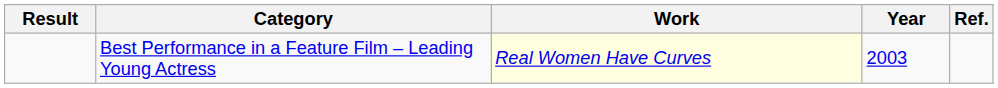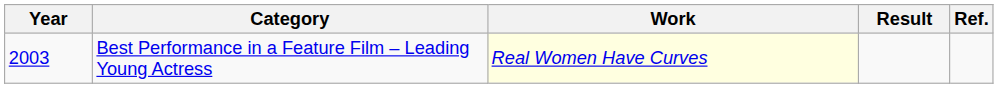 <table class=wikitable>
 <tr>
-<th scope="col" style="width:5em;">Result</th>
+<th scope="col" style="width:5em;">Year</th>
 <th scope="col" style="width:26em;">Category</th>
 <th scope="col" style="width:25em;">Work</th>
-<th scope="col" style="width:5em;">Year</th>
+<th scope="col" style="width:5em;">Result</th>
 <th>Ref.</th>
 </tr>
 <tr>
-<td></td>
+<td><a href='#'>2003</a></td>
 <td><a href='#'>Best Performance in a Feature Film – Leading Young Actress</a></td>
 <td style="background: lightyellow;"><em><a href='#'>Real Women Have Curves</a></em></td>
-<td><a href='#'>2003</a></td>
+<td></td>
 <td></td>
 </tr>
 </table>
